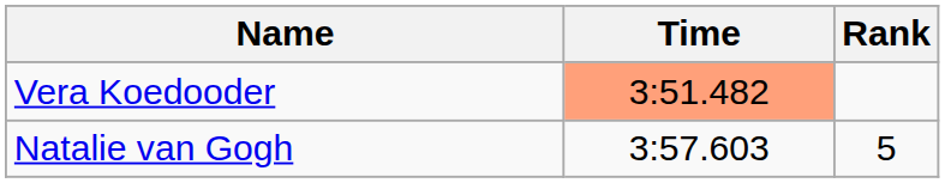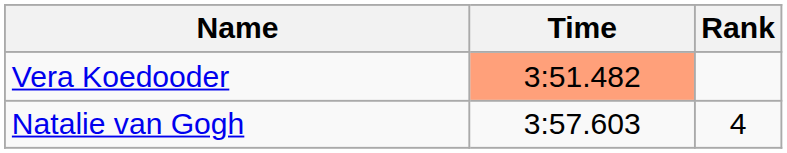 <table class="wikitable" style="text-align:center;">
 <tr>
 <th style="width:15em">Name</th>
 <th style="width:7em">Time</th>
 <th>Rank</th>
 </tr>
 <tr>
 <td align=left><a href='#'>Vera Koedooder</a></td>
 <td style="background: lightsalmon;">3:51.482</td>
 <td></td>
 </tr>
 <tr>
 <td align=left><a href='#'>Natalie van Gogh</a></td>
 <td>3:57.603</td>
-<td>5</td>
+<td>4</td>
 </tr>
 </table>
